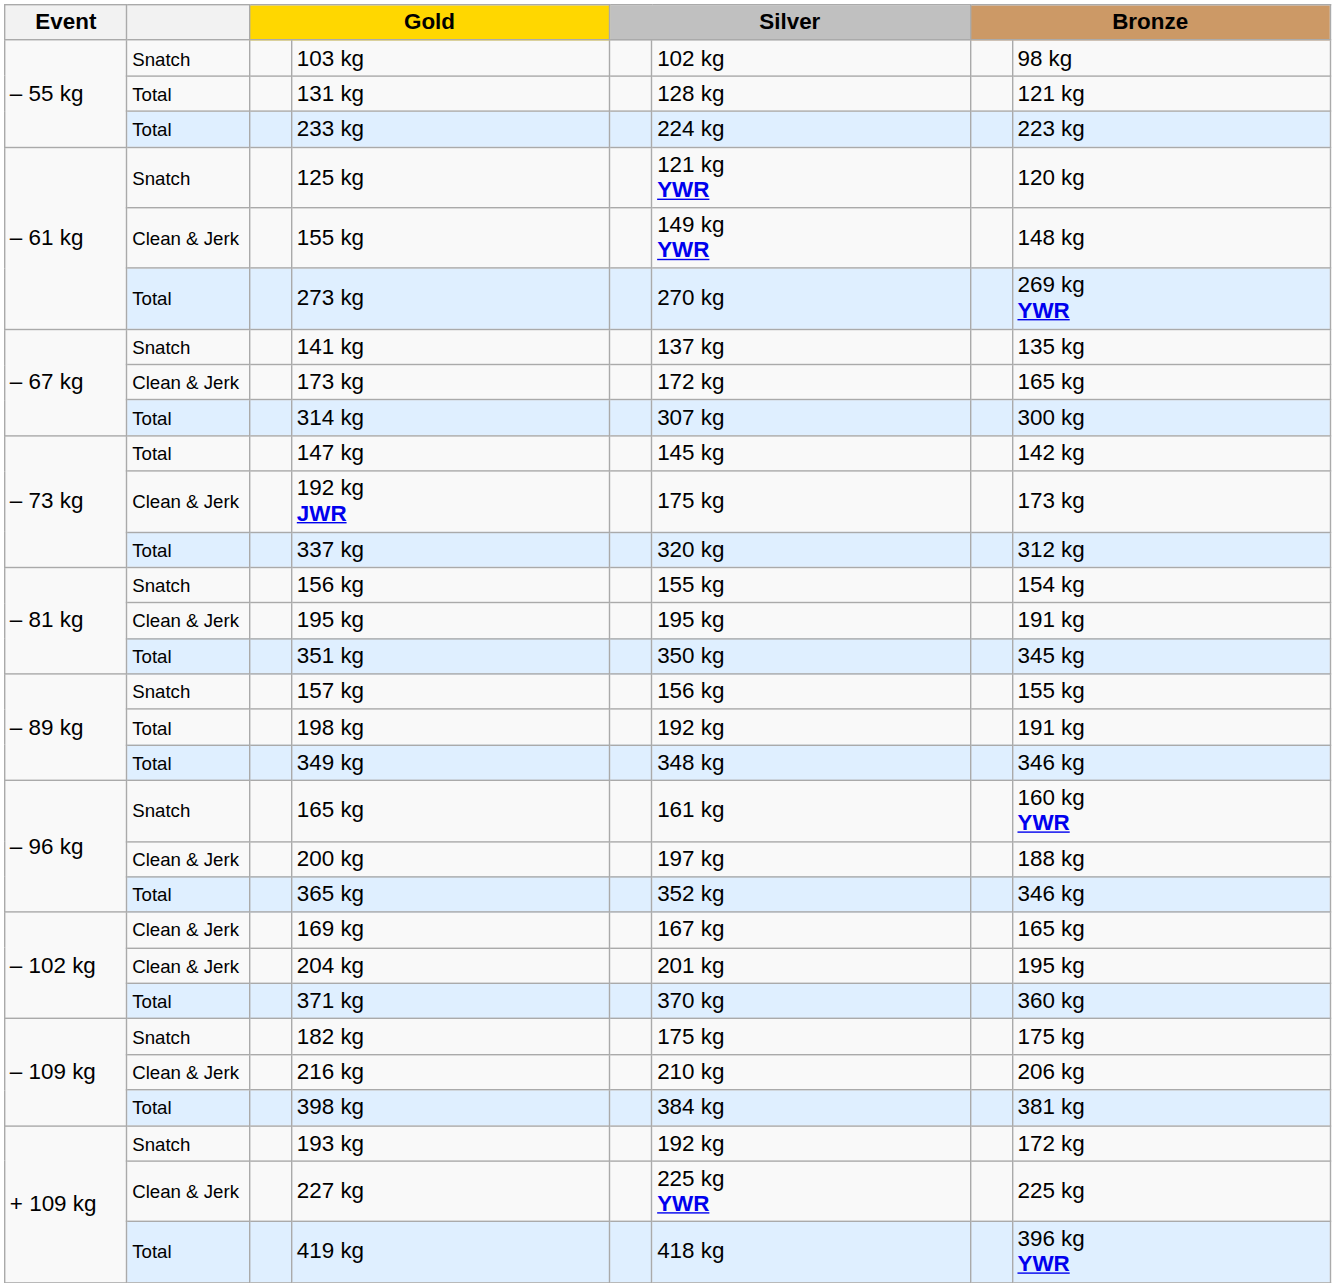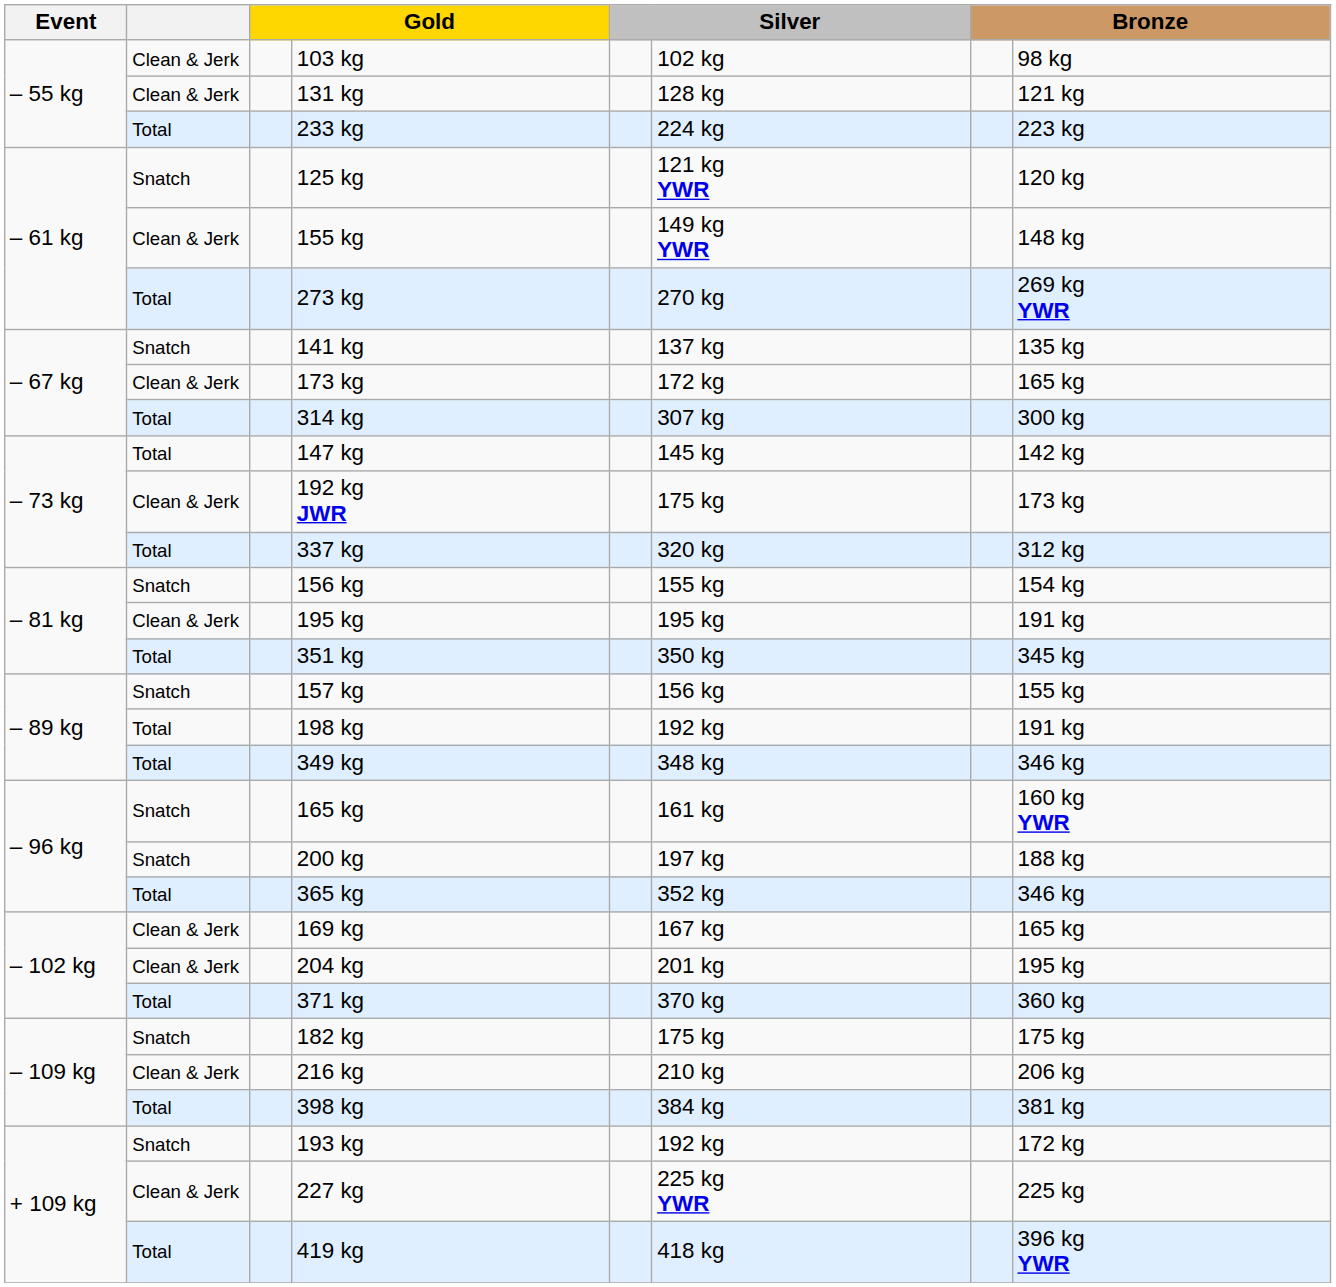 <table class="wikitable">
 <tr>
 <th width=80>Event</th>
 <th width=80></th>
 <td bgcolor=gold align="center" colspan=2 width=250><strong>Gold</strong></td>
 <td bgcolor=silver align="center" colspan=2 width=250><strong>Silver</strong></td>
 <td bgcolor=#cc9966 colspan=2 align="center" width=250><strong>Bronze</strong></td>
 </tr>
 <tr>
 <td rowspan=3>– 55 kg</td>
-<td><small>Snatch</small></td>
+<td><small>Clean & Jerk</small></td>
 <td></td>
 <td>103 kg</td>
 <td></td>
 <td>102 kg</td>
 <td></td>
 <td>98 kg</td>
 </tr>
 <tr>
-<td><small>Total</small></td>
+<td><small>Clean & Jerk</small></td>
 <td></td>
 <td>131 kg</td>
 <td></td>
 <td>128 kg</td>
 <td></td>
 <td>121 kg</td>
 </tr>
 <tr bgcolor=#dfefff>
 <td><small>Total</small></td>
 <td></td>
 <td>233 kg</td>
 <td></td>
 <td>224 kg</td>
 <td></td>
 <td>223 kg</td>
 </tr>
 <tr>
 <td rowspan=3>– 61 kg</td>
 <td><small>Snatch</small></td>
 <td></td>
 <td>125 kg</td>
 <td></td>
 <td>121 kg<br><strong><a href='#'>YWR</a></strong></td>
 <td></td>
 <td>120 kg</td>
 </tr>
 <tr>
 <td><small>Clean & Jerk</small></td>
 <td></td>
 <td>155 kg</td>
 <td></td>
 <td>149 kg<br><strong><a href='#'>YWR</a></strong></td>
 <td></td>
 <td>148 kg</td>
 </tr>
 <tr bgcolor=#dfefff>
 <td><small>Total</small></td>
 <td></td>
 <td>273 kg</td>
 <td></td>
 <td>270 kg</td>
 <td></td>
 <td>269 kg<br><strong><a href='#'>YWR</a></strong></td>
 </tr>
 <tr>
 <td rowspan=3>– 67 kg</td>
 <td><small>Snatch</small></td>
 <td></td>
 <td>141 kg</td>
 <td></td>
 <td>137 kg</td>
 <td></td>
 <td>135 kg</td>
 </tr>
 <tr>
 <td><small>Clean & Jerk</small></td>
 <td></td>
 <td>173 kg</td>
 <td></td>
 <td>172 kg</td>
 <td></td>
 <td>165 kg</td>
 </tr>
 <tr bgcolor=#dfefff>
 <td><small>Total</small></td>
 <td></td>
 <td>314 kg</td>
 <td></td>
 <td>307 kg</td>
 <td></td>
 <td>300 kg</td>
 </tr>
 <tr>
 <td rowspan=3>– 73 kg</td>
 <td><small>Total</small></td>
 <td></td>
 <td>147 kg</td>
 <td></td>
 <td>145 kg</td>
 <td></td>
 <td>142 kg</td>
 </tr>
 <tr>
 <td><small>Clean & Jerk</small></td>
 <td></td>
 <td>192 kg<br><strong><a href='#'>JWR</a></strong></td>
 <td></td>
 <td>175 kg</td>
 <td></td>
 <td>173 kg</td>
 </tr>
 <tr bgcolor=#dfefff>
 <td><small>Total</small></td>
 <td></td>
 <td>337 kg</td>
 <td></td>
 <td>320 kg</td>
 <td></td>
 <td>312 kg</td>
 </tr>
 <tr>
 <td rowspan=3>– 81 kg</td>
 <td><small>Snatch</small></td>
 <td></td>
 <td>156 kg</td>
 <td></td>
 <td>155 kg</td>
 <td></td>
 <td>154 kg</td>
 </tr>
 <tr>
 <td><small>Clean & Jerk</small></td>
 <td></td>
 <td>195 kg</td>
 <td></td>
 <td>195 kg</td>
 <td></td>
 <td>191 kg</td>
 </tr>
 <tr bgcolor=#dfefff>
 <td><small>Total</small></td>
 <td></td>
 <td>351 kg</td>
 <td></td>
 <td>350 kg</td>
 <td></td>
 <td>345 kg</td>
 </tr>
 <tr>
 <td rowspan=3>– 89 kg</td>
 <td><small>Snatch</small></td>
 <td></td>
 <td>157 kg</td>
 <td></td>
 <td>156 kg</td>
 <td></td>
 <td>155 kg</td>
 </tr>
 <tr>
 <td><small>Total</small></td>
 <td></td>
 <td>198 kg</td>
 <td></td>
 <td>192 kg</td>
 <td></td>
 <td>191 kg</td>
 </tr>
 <tr bgcolor=#dfefff>
 <td><small>Total</small></td>
 <td></td>
 <td>349 kg</td>
 <td></td>
 <td>348 kg</td>
 <td></td>
 <td>346 kg</td>
 </tr>
 <tr>
 <td rowspan=3>– 96 kg</td>
 <td><small>Snatch</small></td>
 <td></td>
 <td>165 kg</td>
 <td></td>
 <td>161 kg</td>
 <td></td>
 <td>160 kg<br><strong><a href='#'>YWR</a></strong></td>
 </tr>
 <tr>
-<td><small>Clean & Jerk</small></td>
+<td><small>Snatch</small></td>
 <td></td>
 <td>200 kg</td>
 <td></td>
 <td>197 kg</td>
 <td></td>
 <td>188 kg</td>
 </tr>
 <tr bgcolor=#dfefff>
 <td><small>Total</small></td>
 <td></td>
 <td>365 kg</td>
 <td></td>
 <td>352 kg</td>
 <td></td>
 <td>346 kg</td>
 </tr>
 <tr>
 <td rowspan=3>– 102 kg</td>
 <td><small>Clean & Jerk</small></td>
 <td></td>
 <td>169 kg</td>
 <td></td>
 <td>167 kg</td>
 <td></td>
 <td>165 kg</td>
 </tr>
 <tr>
 <td><small>Clean & Jerk</small></td>
 <td></td>
 <td>204 kg</td>
 <td></td>
 <td>201 kg</td>
 <td></td>
 <td>195 kg</td>
 </tr>
 <tr bgcolor=#dfefff>
 <td><small>Total</small></td>
 <td></td>
 <td>371 kg</td>
 <td></td>
 <td>370 kg</td>
 <td></td>
 <td>360 kg</td>
 </tr>
 <tr>
 <td rowspan=3>– 109 kg</td>
 <td><small>Snatch</small></td>
 <td></td>
 <td>182 kg</td>
 <td></td>
 <td>175 kg</td>
 <td></td>
 <td>175 kg</td>
 </tr>
 <tr>
 <td><small>Clean & Jerk</small></td>
 <td></td>
 <td>216 kg</td>
 <td></td>
 <td>210 kg</td>
 <td></td>
 <td>206 kg</td>
 </tr>
 <tr bgcolor=#dfefff>
 <td><small>Total</small></td>
 <td></td>
 <td>398 kg</td>
 <td></td>
 <td>384 kg</td>
 <td></td>
 <td>381 kg</td>
 </tr>
 <tr>
 <td rowspan=3>+ 109 kg</td>
 <td><small>Snatch</small></td>
 <td></td>
 <td>193 kg</td>
 <td></td>
 <td>192 kg</td>
 <td></td>
 <td>172 kg</td>
 </tr>
 <tr>
 <td><small>Clean & Jerk</small></td>
 <td></td>
 <td>227 kg</td>
 <td></td>
 <td>225 kg<br><strong><a href='#'>YWR</a></strong></td>
 <td></td>
 <td>225 kg</td>
 </tr>
 <tr bgcolor=#dfefff>
 <td><small>Total</small></td>
 <td></td>
 <td>419 kg</td>
 <td></td>
 <td>418 kg</td>
 <td></td>
 <td>396 kg<br><strong><a href='#'>YWR</a></strong></td>
 </tr>
 </table>
